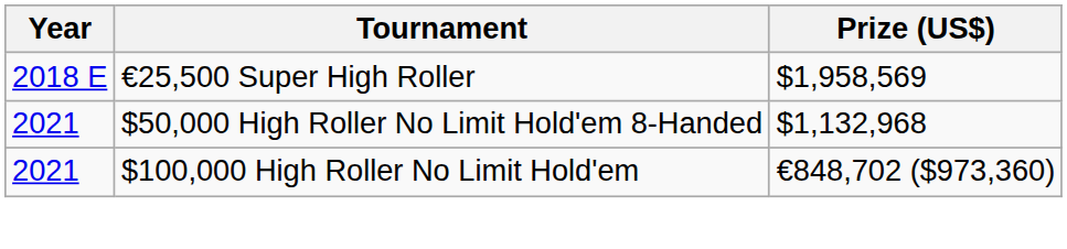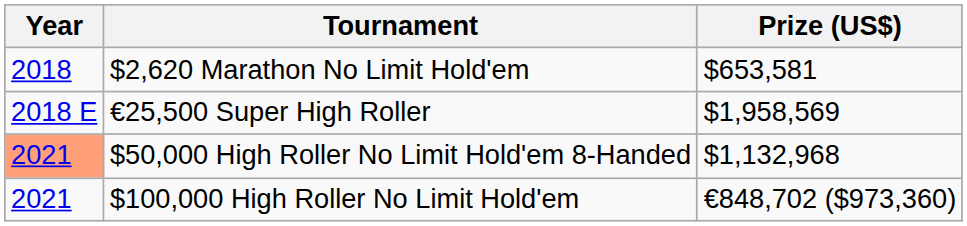 <table class="wikitable">
 <tr>
 <th>Year</th>
 <th>Tournament</th>
 <th>Prize (US$)</th>
 </tr>
 <tr>
+<td><a href='#'>2018</a></td>
+<td>$2,620 Marathon No Limit Hold'em</td>
+<td>$653,581</td>
+</tr>
+<tr>
 <td><a href='#'>2018 E</a></td>
 <td>€25,500 Super High Roller</td>
 <td>$1,958,569</td>
 </tr>
 <tr>
-<td><a href='#'>2021</a></td>
+<td style="background: lightsalmon;"><a href='#'>2021</a></td>
 <td>$50,000 High Roller No Limit Hold'em 8-Handed</td>
 <td>$1,132,968</td>
 </tr>
 <tr>
 <td><a href='#'>2021</a></td>
 <td>$100,000 High Roller No Limit Hold'em</td>
 <td>€848,702 ($973,360)</td>
 </tr>
 </table>
